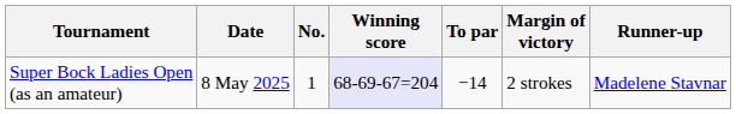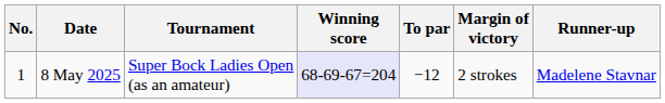 <table class="wikitable" style="font-size:95%;">
 <tr>
+<th>No.</th>
+<th>Date</th>
 <th>Tournament</th>
-<th>Date</th>
-<th>No.</th>
 <th>Winning<br>score</th>
 <th>To par</th>
 <th>Margin of<br>victory</th>
 <th>Runner-up</th>
 </tr>
 <tr>
+<td align=center>1</td>
+<td align=right>8 May <a href='#'>2025</a></td>
 <td><a href='#'>Super Bock Ladies Open</a><br>(as an amateur)</td>
-<td align=right>8 May <a href='#'>2025</a></td>
-<td align=center>1</td>
 <td align=right style="background: lavender;">68-69-67=204</td>
-<td align=center>−14</td>
+<td align=center>−12</td>
 <td>2 strokes</td>
 <td> <a href='#'>Madelene Stavnar</a></td>
 </tr>
 </table>
